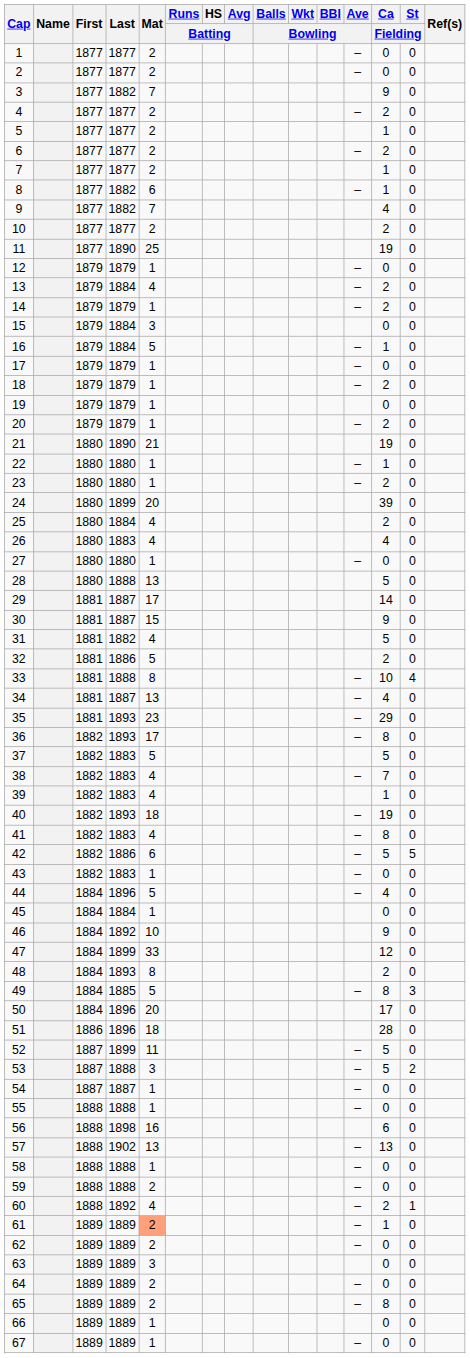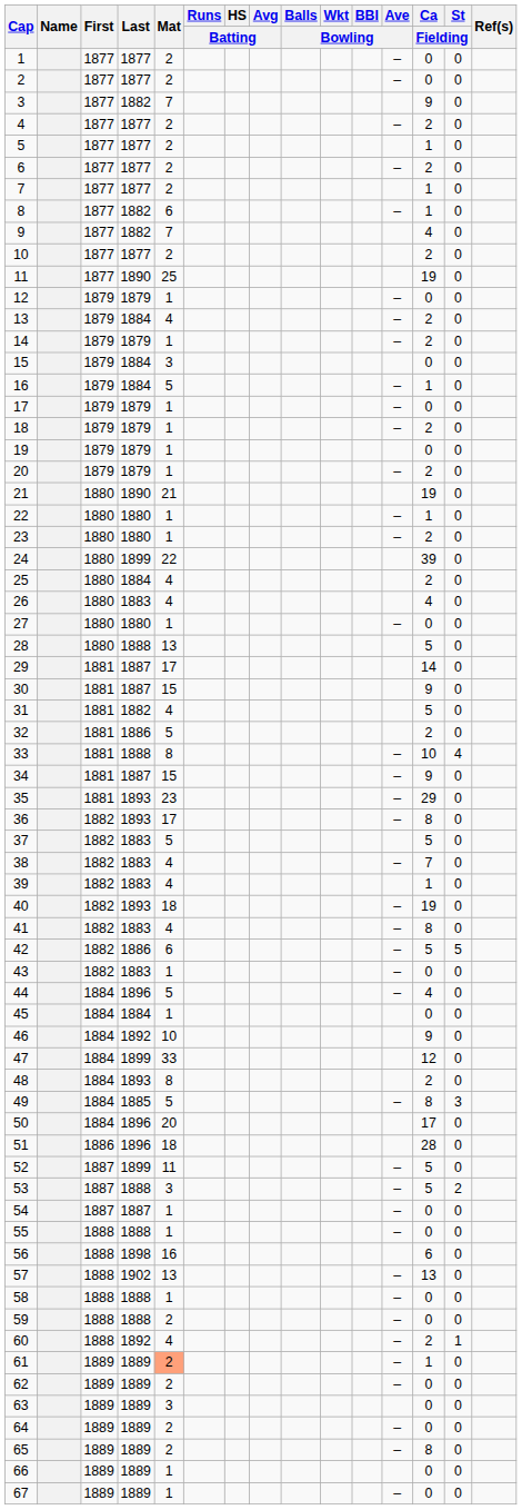 <table class="wikitable sortable plainrowheaders">
 <tr align="center">
 <th scope="col" rowspan="2"><a href='#'>Cap</a></th>
 <th scope="col" rowspan="2">Name</th>
 <th scope="col" rowspan="2">First</th>
 <th scope="col" rowspan="2">Last</th>
 <th scope="col" rowspan="2">Mat</th>
 <th scope="col"><a href='#'>Runs</a></th>
 <th scope="col">HS</th>
 <th scope="col"><a href='#'>Avg</a></th>
 <th scope="col"><a href='#'>Balls</a></th>
 <th scope="col"><a href='#'>Wkt</a></th>
 <th scope="col"><a href='#'>BBI</a></th>
 <th scope="col"><a href='#'>Ave</a></th>
 <th scope="col"><a href='#'>Ca</a></th>
 <th scope="col"><a href='#'>St</a></th>
 <th scope="col" rowspan=2 class="unsortable">Ref(s)</th>
 </tr>
 <tr class="unsortable">
 <th scope="col" colspan=3><a href='#'>Batting</a></th>
 <th scope="col" colspan=4><a href='#'>Bowling</a></th>
 <th scope="col" colspan=2><a href='#'>Fielding</a></th>
 </tr>
 <tr align="center">
 <td>1</td>
 <th scope="row"></th>
 <td>1877</td>
 <td>1877</td>
 <td>2</td>
 <td></td>
 <td></td>
 <td></td>
 <td></td>
 <td></td>
 <td></td>
 <td>–</td>
 <td>0</td>
 <td>0</td>
 <td></td>
 </tr>
 <tr align="center">
 <td>2</td>
 <th scope="row"></th>
 <td>1877</td>
 <td>1877</td>
 <td>2</td>
 <td></td>
 <td></td>
 <td></td>
 <td></td>
 <td></td>
 <td></td>
 <td>–</td>
 <td>0</td>
 <td>0</td>
 <td></td>
 </tr>
 <tr align="center">
 <td>3</td>
 <th scope="row"></th>
 <td>1877</td>
 <td>1882</td>
 <td>7</td>
 <td></td>
 <td></td>
 <td></td>
 <td></td>
 <td></td>
 <td></td>
 <td></td>
 <td>9</td>
 <td>0</td>
 <td></td>
 </tr>
 <tr align="center">
 <td>4</td>
 <th scope="row"></th>
 <td>1877</td>
 <td>1877</td>
 <td>2</td>
 <td></td>
 <td></td>
 <td></td>
 <td></td>
 <td></td>
 <td></td>
 <td>–</td>
 <td>2</td>
 <td>0</td>
 <td></td>
 </tr>
 <tr align="center">
 <td>5</td>
 <th scope="row"></th>
 <td>1877</td>
 <td>1877</td>
 <td>2</td>
 <td></td>
 <td></td>
 <td></td>
 <td></td>
 <td></td>
 <td></td>
 <td></td>
 <td>1</td>
 <td>0</td>
 <td></td>
 </tr>
 <tr align="center">
 <td>6</td>
 <th scope="row"></th>
 <td>1877</td>
 <td>1877</td>
 <td>2</td>
 <td></td>
 <td></td>
 <td></td>
 <td></td>
 <td></td>
 <td></td>
 <td>–</td>
 <td>2</td>
 <td>0</td>
 <td></td>
 </tr>
 <tr align="center">
 <td>7</td>
 <th scope="row"> </th>
 <td>1877</td>
 <td>1877</td>
 <td>2</td>
 <td></td>
 <td></td>
 <td></td>
 <td></td>
 <td></td>
 <td></td>
 <td></td>
 <td>1</td>
 <td>0</td>
 <td></td>
 </tr>
 <tr align="center">
 <td>8</td>
 <th scope="row"> </th>
 <td>1877</td>
 <td>1882</td>
 <td>6</td>
 <td></td>
 <td></td>
 <td></td>
 <td></td>
 <td></td>
 <td></td>
 <td>–</td>
 <td>1</td>
 <td>0</td>
 <td></td>
 </tr>
 <tr align="center">
 <td>9</td>
 <th scope="row"> </th>
 <td>1877</td>
 <td>1882</td>
 <td>7</td>
 <td></td>
 <td></td>
 <td></td>
 <td></td>
 <td></td>
 <td></td>
 <td></td>
 <td>4</td>
 <td>0</td>
 <td></td>
 </tr>
 <tr align="center">
 <td>10</td>
 <th scope="row"></th>
 <td>1877</td>
 <td>1877</td>
 <td>2</td>
 <td></td>
 <td></td>
 <td></td>
 <td></td>
 <td></td>
 <td></td>
 <td></td>
 <td>2</td>
 <td>0</td>
 <td></td>
 </tr>
 <tr align="center">
 <td>11</td>
 <th scope="row"></th>
 <td>1877</td>
 <td>1890</td>
 <td>25</td>
 <td></td>
 <td></td>
 <td></td>
 <td></td>
 <td></td>
 <td></td>
 <td></td>
 <td>19</td>
 <td>0</td>
 <td></td>
 </tr>
 <tr align="center">
 <td>12</td>
 <th scope="row"></th>
 <td>1879</td>
 <td>1879</td>
 <td>1</td>
 <td></td>
 <td></td>
 <td></td>
 <td></td>
 <td></td>
 <td></td>
 <td>–</td>
 <td>0</td>
 <td>0</td>
 <td></td>
 </tr>
 <tr align="center">
 <td>13</td>
 <th scope="row"> </th>
 <td>1879</td>
 <td>1884</td>
 <td>4</td>
 <td></td>
 <td></td>
 <td></td>
 <td></td>
 <td></td>
 <td></td>
 <td>–</td>
 <td>2</td>
 <td>0</td>
 <td></td>
 </tr>
 <tr align="center">
 <td>14</td>
 <th scope="row"> </th>
 <td>1879</td>
 <td>1879</td>
 <td>1</td>
 <td></td>
 <td></td>
 <td></td>
 <td></td>
 <td></td>
 <td></td>
 <td>–</td>
 <td>2</td>
 <td>0</td>
 <td></td>
 </tr>
 <tr align="center">
 <td>15</td>
 <th scope="row"> </th>
 <td>1879</td>
 <td>1884</td>
 <td>3</td>
 <td></td>
 <td></td>
 <td></td>
 <td></td>
 <td></td>
 <td></td>
 <td></td>
 <td>0</td>
 <td>0</td>
 <td></td>
 </tr>
 <tr align="center">
 <td>16</td>
 <th scope="row"></th>
 <td>1879</td>
 <td>1884</td>
 <td>5</td>
 <td></td>
 <td></td>
 <td></td>
 <td></td>
 <td></td>
 <td></td>
 <td>–</td>
 <td>1</td>
 <td>0</td>
 <td></td>
 </tr>
 <tr align="center">
 <td>17</td>
 <th scope="row"></th>
 <td>1879</td>
 <td>1879</td>
 <td>1</td>
 <td></td>
 <td></td>
 <td></td>
 <td></td>
 <td></td>
 <td></td>
 <td>–</td>
 <td>0</td>
 <td>0</td>
 <td></td>
 </tr>
 <tr align="center">
 <td>18</td>
 <th scope="row"></th>
 <td>1879</td>
 <td>1879</td>
 <td>1</td>
 <td></td>
 <td></td>
 <td></td>
 <td></td>
 <td></td>
 <td></td>
 <td>–</td>
 <td>2</td>
 <td>0</td>
 <td></td>
 </tr>
 <tr align="center">
 <td>19</td>
 <th scope="row"></th>
 <td>1879</td>
 <td>1879</td>
 <td>1</td>
 <td></td>
 <td></td>
 <td></td>
 <td></td>
 <td></td>
 <td></td>
 <td></td>
 <td>0</td>
 <td>0</td>
 <td></td>
 </tr>
 <tr align="center">
 <td>20</td>
 <th scope="row"></th>
 <td>1879</td>
 <td>1879</td>
 <td>1</td>
 <td></td>
 <td></td>
 <td></td>
 <td></td>
 <td></td>
 <td></td>
 <td>–</td>
 <td>2</td>
 <td>0</td>
 <td></td>
 </tr>
 <tr align="center">
 <td>21</td>
 <th scope="row"></th>
 <td>1880</td>
 <td>1890</td>
 <td>21</td>
 <td></td>
 <td></td>
 <td></td>
 <td></td>
 <td></td>
 <td></td>
 <td></td>
 <td>19</td>
 <td>0</td>
 <td></td>
 </tr>
 <tr align="center">
 <td>22</td>
 <th scope="row"></th>
 <td>1880</td>
 <td>1880</td>
 <td>1</td>
 <td></td>
 <td></td>
 <td></td>
 <td></td>
 <td></td>
 <td></td>
 <td>–</td>
 <td>1</td>
 <td>0</td>
 <td></td>
 </tr>
 <tr align="center">
 <td>23</td>
 <th scope="row"></th>
 <td>1880</td>
 <td>1880</td>
 <td>1</td>
 <td></td>
 <td></td>
 <td></td>
 <td></td>
 <td></td>
 <td></td>
 <td>–</td>
 <td>2</td>
 <td>0</td>
 <td></td>
 </tr>
 <tr align="center">
 <td>24</td>
 <th scope="row"> </th>
 <td>1880</td>
 <td>1899</td>
-<td>20</td>
+<td>22</td>
 <td></td>
 <td></td>
 <td></td>
 <td></td>
 <td></td>
 <td></td>
 <td></td>
 <td>39</td>
 <td>0</td>
 <td></td>
 </tr>
 <tr align="center">
 <td>25</td>
 <th scope="row"> </th>
 <td>1880</td>
 <td>1884</td>
 <td>4</td>
 <td></td>
 <td></td>
 <td></td>
 <td></td>
 <td></td>
 <td></td>
 <td></td>
 <td>2</td>
 <td>0</td>
 <td></td>
 </tr>
 <tr align="center">
 <td>26</td>
 <th scope="row"></th>
 <td>1880</td>
 <td>1883</td>
 <td>4</td>
 <td></td>
 <td></td>
 <td></td>
 <td></td>
 <td></td>
 <td></td>
 <td></td>
 <td>4</td>
 <td>0</td>
 <td></td>
 </tr>
 <tr align="center">
 <td>27</td>
 <th scope="row"></th>
 <td>1880</td>
 <td>1880</td>
 <td>1</td>
 <td></td>
 <td></td>
 <td></td>
 <td></td>
 <td></td>
 <td></td>
 <td>–</td>
 <td>0</td>
 <td>0</td>
 <td></td>
 </tr>
 <tr align="center">
 <td>28</td>
 <th scope="row"> </th>
 <td>1880</td>
 <td>1888</td>
 <td>13</td>
 <td></td>
 <td></td>
 <td></td>
 <td></td>
 <td></td>
 <td></td>
 <td></td>
 <td>5</td>
 <td>0</td>
 <td></td>
 </tr>
 <tr align="center">
 <td>29</td>
 <th scope="row"></th>
 <td>1881</td>
 <td>1887</td>
 <td>17</td>
 <td></td>
 <td></td>
 <td></td>
 <td></td>
 <td></td>
 <td></td>
 <td></td>
 <td>14</td>
 <td>0</td>
 <td></td>
 </tr>
 <tr align="center">
 <td>30</td>
 <th scope="row"></th>
 <td>1881</td>
 <td>1887</td>
 <td>15</td>
 <td></td>
 <td></td>
 <td></td>
 <td></td>
 <td></td>
 <td></td>
 <td></td>
 <td>9</td>
 <td>0</td>
 <td></td>
 </tr>
 <tr align="center">
 <td>31</td>
 <th scope="row"></th>
 <td>1881</td>
 <td>1882</td>
 <td>4</td>
 <td></td>
 <td></td>
 <td></td>
 <td></td>
 <td></td>
 <td></td>
 <td></td>
 <td>5</td>
 <td>0</td>
 <td></td>
 </tr>
 <tr align="center">
 <td>32</td>
 <th scope="row"></th>
 <td>1881</td>
 <td>1886</td>
 <td>5</td>
 <td></td>
 <td></td>
 <td></td>
 <td></td>
 <td></td>
 <td></td>
 <td></td>
 <td>2</td>
 <td>0</td>
 <td></td>
 </tr>
 <tr align="center">
 <td>33</td>
 <th scope="row"> </th>
 <td>1881</td>
 <td>1888</td>
 <td>8</td>
 <td></td>
 <td></td>
 <td></td>
 <td></td>
 <td></td>
 <td></td>
 <td>–</td>
 <td>10</td>
 <td>4</td>
 <td></td>
 </tr>
 <tr align="center">
 <td>34</td>
 <th scope="row"></th>
 <td>1881</td>
 <td>1887</td>
-<td>13</td>
+<td>15</td>
 <td></td>
 <td></td>
 <td></td>
 <td></td>
 <td></td>
 <td></td>
 <td>–</td>
-<td>4</td>
+<td>9</td>
 <td>0</td>
 <td></td>
 </tr>
 <tr align="center">
 <td>35</td>
 <th scope="row"> </th>
 <td>1881</td>
 <td>1893</td>
 <td>23</td>
 <td></td>
 <td></td>
 <td></td>
 <td></td>
 <td></td>
 <td></td>
 <td>–</td>
 <td>29</td>
 <td>0</td>
 <td></td>
 </tr>
 <tr align="center">
 <td>36</td>
 <th scope="row"></th>
 <td>1882</td>
 <td>1893</td>
 <td>17</td>
 <td></td>
 <td></td>
 <td></td>
 <td></td>
 <td></td>
 <td></td>
 <td>–</td>
 <td>8</td>
 <td>0</td>
 <td></td>
 </tr>
 <tr align="center">
 <td>37</td>
 <th scope="row"></th>
 <td>1882</td>
 <td>1883</td>
 <td>5</td>
 <td></td>
 <td></td>
 <td></td>
 <td></td>
 <td></td>
 <td></td>
 <td></td>
 <td>5</td>
 <td>0</td>
 <td></td>
 </tr>
 <tr align="center">
 <td>38</td>
 <th scope="row"> </th>
 <td>1882</td>
 <td>1883</td>
 <td>4</td>
 <td></td>
 <td></td>
 <td></td>
 <td></td>
 <td></td>
 <td></td>
 <td>–</td>
 <td>7</td>
 <td>0</td>
 <td></td>
 </tr>
 <tr align="center">
 <td>39</td>
 <th scope="row"></th>
 <td>1882</td>
 <td>1883</td>
 <td>4</td>
 <td></td>
 <td></td>
 <td></td>
 <td></td>
 <td></td>
 <td></td>
 <td></td>
 <td>1</td>
 <td>0</td>
 <td></td>
 </tr>
 <tr align="center">
 <td>40</td>
 <th scope="row"> </th>
 <td>1882</td>
 <td>1893</td>
 <td>18</td>
 <td></td>
 <td></td>
 <td></td>
 <td></td>
 <td></td>
 <td></td>
 <td>–</td>
 <td>19</td>
 <td>0</td>
 <td></td>
 </tr>
 <tr align="center">
 <td>41</td>
 <th scope="row"></th>
 <td>1882</td>
 <td>1883</td>
 <td>4</td>
 <td></td>
 <td></td>
 <td></td>
 <td></td>
 <td></td>
 <td></td>
 <td>–</td>
 <td>8</td>
 <td>0</td>
 <td></td>
 </tr>
 <tr align="center">
 <td>42</td>
 <th scope="row"> </th>
 <td>1882</td>
 <td>1886</td>
 <td>6</td>
 <td></td>
 <td></td>
 <td></td>
 <td></td>
 <td></td>
 <td></td>
 <td>–</td>
 <td>5</td>
 <td>5</td>
 <td></td>
 </tr>
 <tr align="center">
 <td>43</td>
 <th scope="row"></th>
 <td>1882</td>
 <td>1883</td>
 <td>1</td>
 <td></td>
 <td></td>
 <td></td>
 <td></td>
 <td></td>
 <td></td>
 <td>–</td>
 <td>0</td>
 <td>0</td>
 <td></td>
 </tr>
 <tr align="center">
 <td>44</td>
 <th scope="row"> </th>
 <td>1884</td>
 <td>1896</td>
 <td>5</td>
 <td></td>
 <td></td>
 <td></td>
 <td></td>
 <td></td>
 <td></td>
 <td>–</td>
 <td>4</td>
 <td>0</td>
 <td></td>
 </tr>
 <tr align="center">
 <td>45</td>
 <th scope="row"></th>
 <td>1884</td>
 <td>1884</td>
 <td>1</td>
 <td></td>
 <td></td>
 <td></td>
 <td></td>
 <td></td>
 <td></td>
 <td></td>
 <td>0</td>
 <td>0</td>
 <td></td>
 </tr>
 <tr align="center">
 <td>46</td>
 <th scope="row"></th>
 <td>1884</td>
 <td>1892</td>
 <td>10</td>
 <td></td>
 <td></td>
 <td></td>
 <td></td>
 <td></td>
 <td></td>
 <td></td>
 <td>9</td>
 <td>0</td>
 <td></td>
 </tr>
 <tr align="center">
 <td>47</td>
 <th scope="row"></th>
 <td>1884</td>
 <td>1899</td>
 <td>33</td>
 <td></td>
 <td></td>
 <td></td>
 <td></td>
 <td></td>
 <td></td>
 <td></td>
 <td>12</td>
 <td>0</td>
 <td></td>
 </tr>
 <tr align="center">
 <td>48</td>
 <th scope="row"></th>
 <td>1884</td>
 <td>1893</td>
 <td>8</td>
 <td></td>
 <td></td>
 <td></td>
 <td></td>
 <td></td>
 <td></td>
 <td></td>
 <td>2</td>
 <td>0</td>
 <td></td>
 </tr>
 <tr align="center">
 <td>49</td>
 <th scope="row"> </th>
 <td>1884</td>
 <td>1885</td>
 <td>5</td>
 <td></td>
 <td></td>
 <td></td>
 <td></td>
 <td></td>
 <td></td>
 <td>–</td>
 <td>8</td>
 <td>3</td>
 <td></td>
 </tr>
 <tr align="center">
 <td>50</td>
 <th scope="row"></th>
 <td>1884</td>
 <td>1896</td>
 <td>20</td>
 <td></td>
 <td></td>
 <td></td>
 <td></td>
 <td></td>
 <td></td>
 <td></td>
 <td>17</td>
 <td>0</td>
 <td></td>
 </tr>
 <tr align="center">
 <td>51</td>
 <th scope="row"></th>
 <td>1886</td>
 <td>1896</td>
 <td>18</td>
 <td></td>
 <td></td>
 <td></td>
 <td></td>
 <td></td>
 <td></td>
 <td></td>
 <td>28</td>
 <td>0</td>
 <td></td>
 </tr>
 <tr align="center">
 <td>52</td>
 <th scope="row"></th>
 <td>1887</td>
 <td>1899</td>
 <td>11</td>
 <td></td>
 <td></td>
 <td></td>
 <td></td>
 <td></td>
 <td></td>
 <td>–</td>
 <td>5</td>
 <td>0</td>
 <td></td>
 </tr>
 <tr align="center">
 <td>53</td>
 <th scope="row"> </th>
 <td>1887</td>
 <td>1888</td>
 <td>3</td>
 <td></td>
 <td></td>
 <td></td>
 <td></td>
 <td></td>
 <td></td>
 <td>–</td>
 <td>5</td>
 <td>2</td>
 <td></td>
 </tr>
 <tr align="center">
 <td>54</td>
 <th scope="row"></th>
 <td>1887</td>
 <td>1887</td>
 <td>1</td>
 <td></td>
 <td></td>
 <td></td>
 <td></td>
 <td></td>
 <td></td>
 <td>–</td>
 <td>0</td>
 <td>0</td>
 <td></td>
 </tr>
 <tr align="center">
 <td>55</td>
 <th scope="row"></th>
 <td>1888</td>
 <td>1888</td>
 <td>1</td>
 <td></td>
 <td></td>
 <td></td>
 <td></td>
 <td></td>
 <td></td>
 <td>–</td>
 <td>0</td>
 <td>0</td>
 <td></td>
 </tr>
 <tr align="center">
 <td>56</td>
 <th scope="row"> </th>
 <td>1888</td>
 <td>1898</td>
 <td>16</td>
 <td></td>
 <td></td>
 <td></td>
 <td></td>
 <td></td>
 <td></td>
 <td></td>
 <td>6</td>
 <td>0</td>
 <td></td>
 </tr>
 <tr align="center">
 <td>57</td>
 <th scope="row"></th>
 <td>1888</td>
 <td>1902</td>
 <td>13</td>
 <td></td>
 <td></td>
 <td></td>
 <td></td>
 <td></td>
 <td></td>
 <td>–</td>
 <td>13</td>
 <td>0</td>
 <td></td>
 </tr>
 <tr align="center">
 <td>58</td>
 <th scope="row"></th>
 <td>1888</td>
 <td>1888</td>
 <td>1</td>
 <td></td>
 <td></td>
 <td></td>
 <td></td>
 <td></td>
 <td></td>
 <td>–</td>
 <td>0</td>
 <td>0</td>
 <td></td>
 </tr>
 <tr align="center">
 <td>59</td>
 <th scope="row"></th>
 <td>1888</td>
 <td>1888</td>
 <td>2</td>
 <td></td>
 <td></td>
 <td></td>
 <td></td>
 <td></td>
 <td></td>
 <td>–</td>
 <td>0</td>
 <td>0</td>
 <td></td>
 </tr>
 <tr align="center">
 <td>60</td>
 <th scope="row"> </th>
 <td>1888</td>
 <td>1892</td>
 <td>4</td>
 <td></td>
 <td></td>
 <td></td>
 <td></td>
 <td></td>
 <td></td>
 <td>–</td>
 <td>2</td>
 <td>1</td>
 <td></td>
 </tr>
 <tr align="center">
 <td>61</td>
 <th scope="row"> </th>
 <td>1889</td>
 <td>1889</td>
 <td style="background: lightsalmon;">2</td>
 <td></td>
 <td></td>
 <td></td>
 <td></td>
 <td></td>
 <td></td>
 <td>–</td>
 <td>1</td>
 <td>0</td>
 <td></td>
 </tr>
 <tr align="center">
 <td>62</td>
 <th scope="row"></th>
 <td>1889</td>
 <td>1889</td>
 <td>2</td>
 <td></td>
 <td></td>
 <td></td>
 <td></td>
 <td></td>
 <td></td>
 <td>–</td>
 <td>0</td>
 <td>0</td>
 <td></td>
 </tr>
 <tr align="center">
 <td>63</td>
 <th scope="row"></th>
 <td>1889</td>
 <td>1889</td>
 <td>3</td>
 <td></td>
 <td></td>
 <td></td>
 <td></td>
 <td></td>
 <td></td>
 <td></td>
 <td>0</td>
 <td>0</td>
 <td></td>
 </tr>
 <tr align="center">
 <td>64</td>
 <th scope="row"></th>
 <td>1889</td>
 <td>1889</td>
 <td>2</td>
 <td></td>
 <td></td>
 <td></td>
 <td></td>
 <td></td>
 <td></td>
 <td>–</td>
 <td>0</td>
 <td>0</td>
 <td></td>
 </tr>
 <tr align="center">
 <td>65</td>
 <th scope="row"></th>
 <td>1889</td>
 <td>1889</td>
 <td>2</td>
 <td></td>
 <td></td>
 <td></td>
 <td></td>
 <td></td>
 <td></td>
 <td>–</td>
 <td>8</td>
 <td>0</td>
 <td></td>
 </tr>
 <tr align="center">
 <td>66</td>
 <th scope="row"></th>
 <td>1889</td>
 <td>1889</td>
 <td>1</td>
 <td></td>
 <td></td>
 <td></td>
 <td></td>
 <td></td>
 <td></td>
 <td></td>
 <td>0</td>
 <td>0</td>
 <td></td>
 </tr>
 <tr align="center">
 <td>67</td>
 <th scope="row"></th>
 <td>1889</td>
 <td>1889</td>
 <td>1</td>
 <td></td>
 <td></td>
 <td></td>
 <td></td>
 <td></td>
 <td></td>
 <td>–</td>
 <td>0</td>
 <td>0</td>
 <td></td>
 </tr>
 </table>
